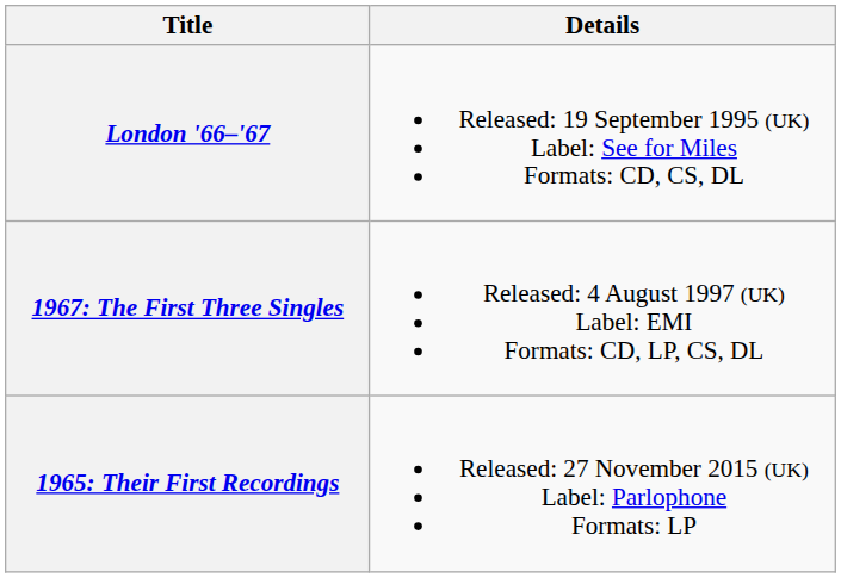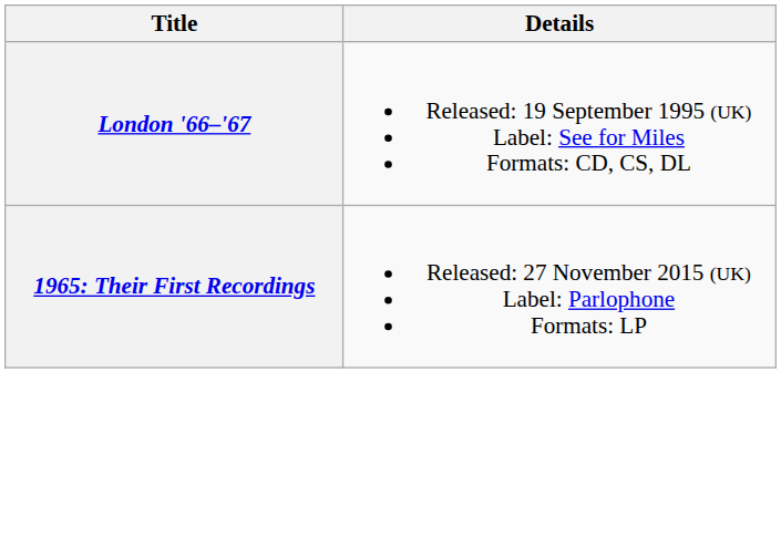 <table class="wikitable plainrowheaders" style="text-align:center;">
 <tr>
 <th scope="col" style="width:14em;">Title</th>
 <th scope="col" style="width:18em;">Details</th>
 </tr>
 <tr>
 <th scope="row"><em><a href='#'>London '66–'67</a></em></th>
 <td><br><ul><li>Released: 19 September 1995 <small>(UK)</small></li><li>Label: <a href='#'>See for Miles</a></li><li>Formats: CD, CS, DL</li></ul></td>
 </tr>
 <tr>
-<th scope="row"><em><a href='#'>1967: The First Three Singles</a></em></th>
-<td><br><ul><li>Released: 4 August 1997 <small>(UK)</small></li><li>Label: EMI</li><li>Formats: CD, LP, CS, DL</li></ul></td>
-</tr>
-<tr>
 <th scope="row"><em><a href='#'>1965: Their First Recordings</a></em></th>
 <td><br><ul><li>Released: 27 November 2015 <small>(UK)</small></li><li>Label: <a href='#'>Parlophone</a></li><li>Formats: LP</li></ul></td>
 </tr>
 </table>
